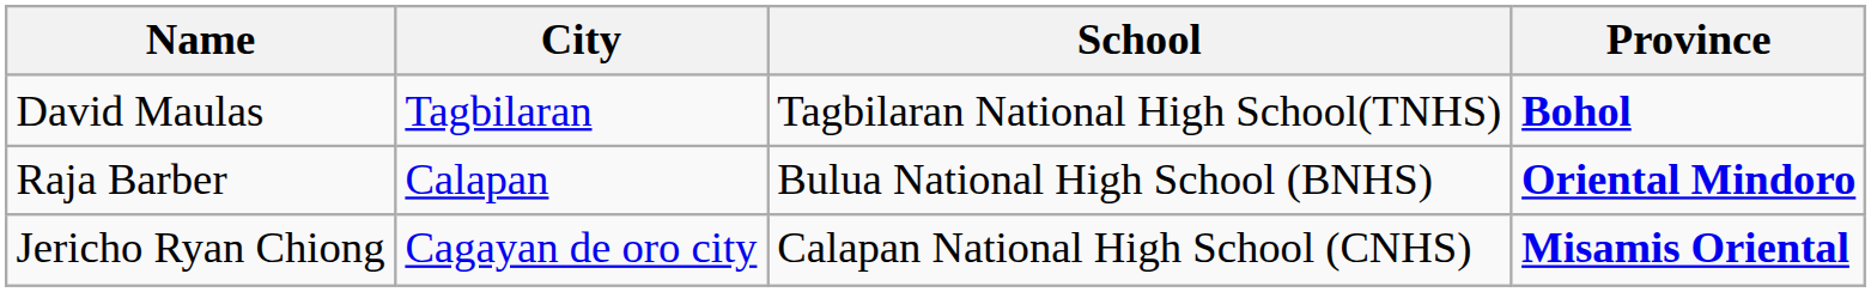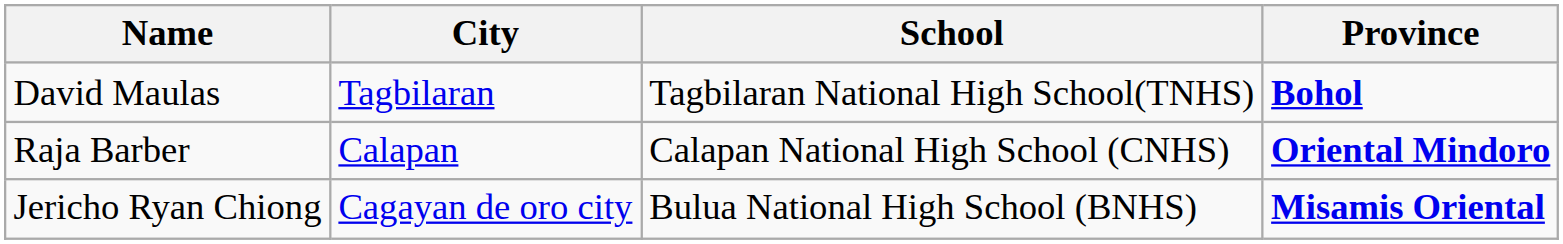 <table class="wikitable">
 <tr>
 <th>Name</th>
 <th>City</th>
 <th>School</th>
 <th>Province</th>
 </tr>
 <tr>
 <td>David Maulas</td>
 <td><a href='#'>Tagbilaran</a></td>
 <td>Tagbilaran National High School(TNHS)</td>
 <td style="text-align:left;font-weight:bold;"> <a href='#'>Bohol</a></td>
 </tr>
 <tr>
 <td>Raja Barber</td>
 <td><a href='#'>Calapan</a></td>
-<td>Bulua National High School (BNHS)</td>
+<td>Calapan National High School (CNHS)</td>
 <td style="text-align:left;font-weight:bold;"> <a href='#'>Oriental Mindoro</a></td>
 </tr>
 <tr>
 <td>Jericho Ryan Chiong</td>
 <td><a href='#'>Cagayan de oro city</a></td>
-<td>Calapan National High School (CNHS)</td>
+<td>Bulua National High School (BNHS)</td>
 <td style="text-align:left;font-weight:bold;"> <a href='#'>Misamis Oriental</a></td>
 </tr>
 </table>
